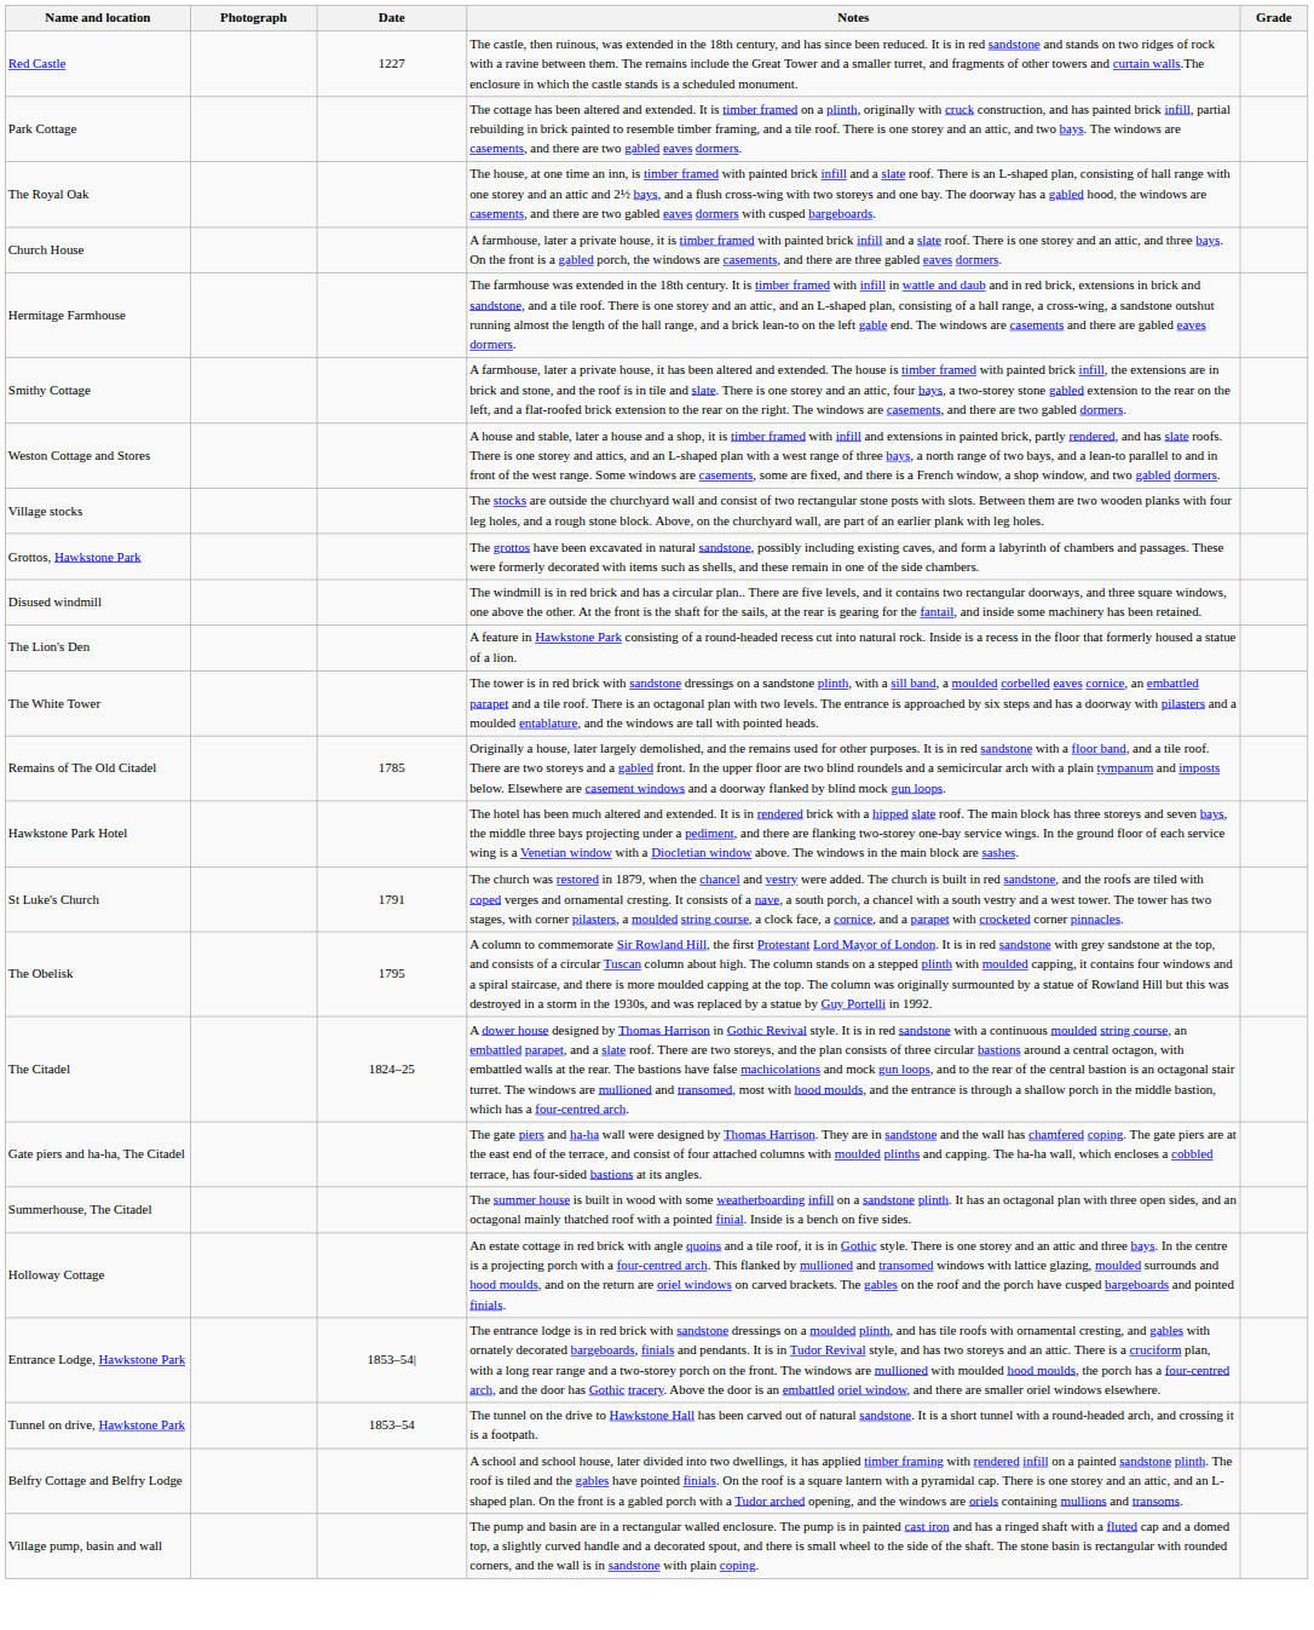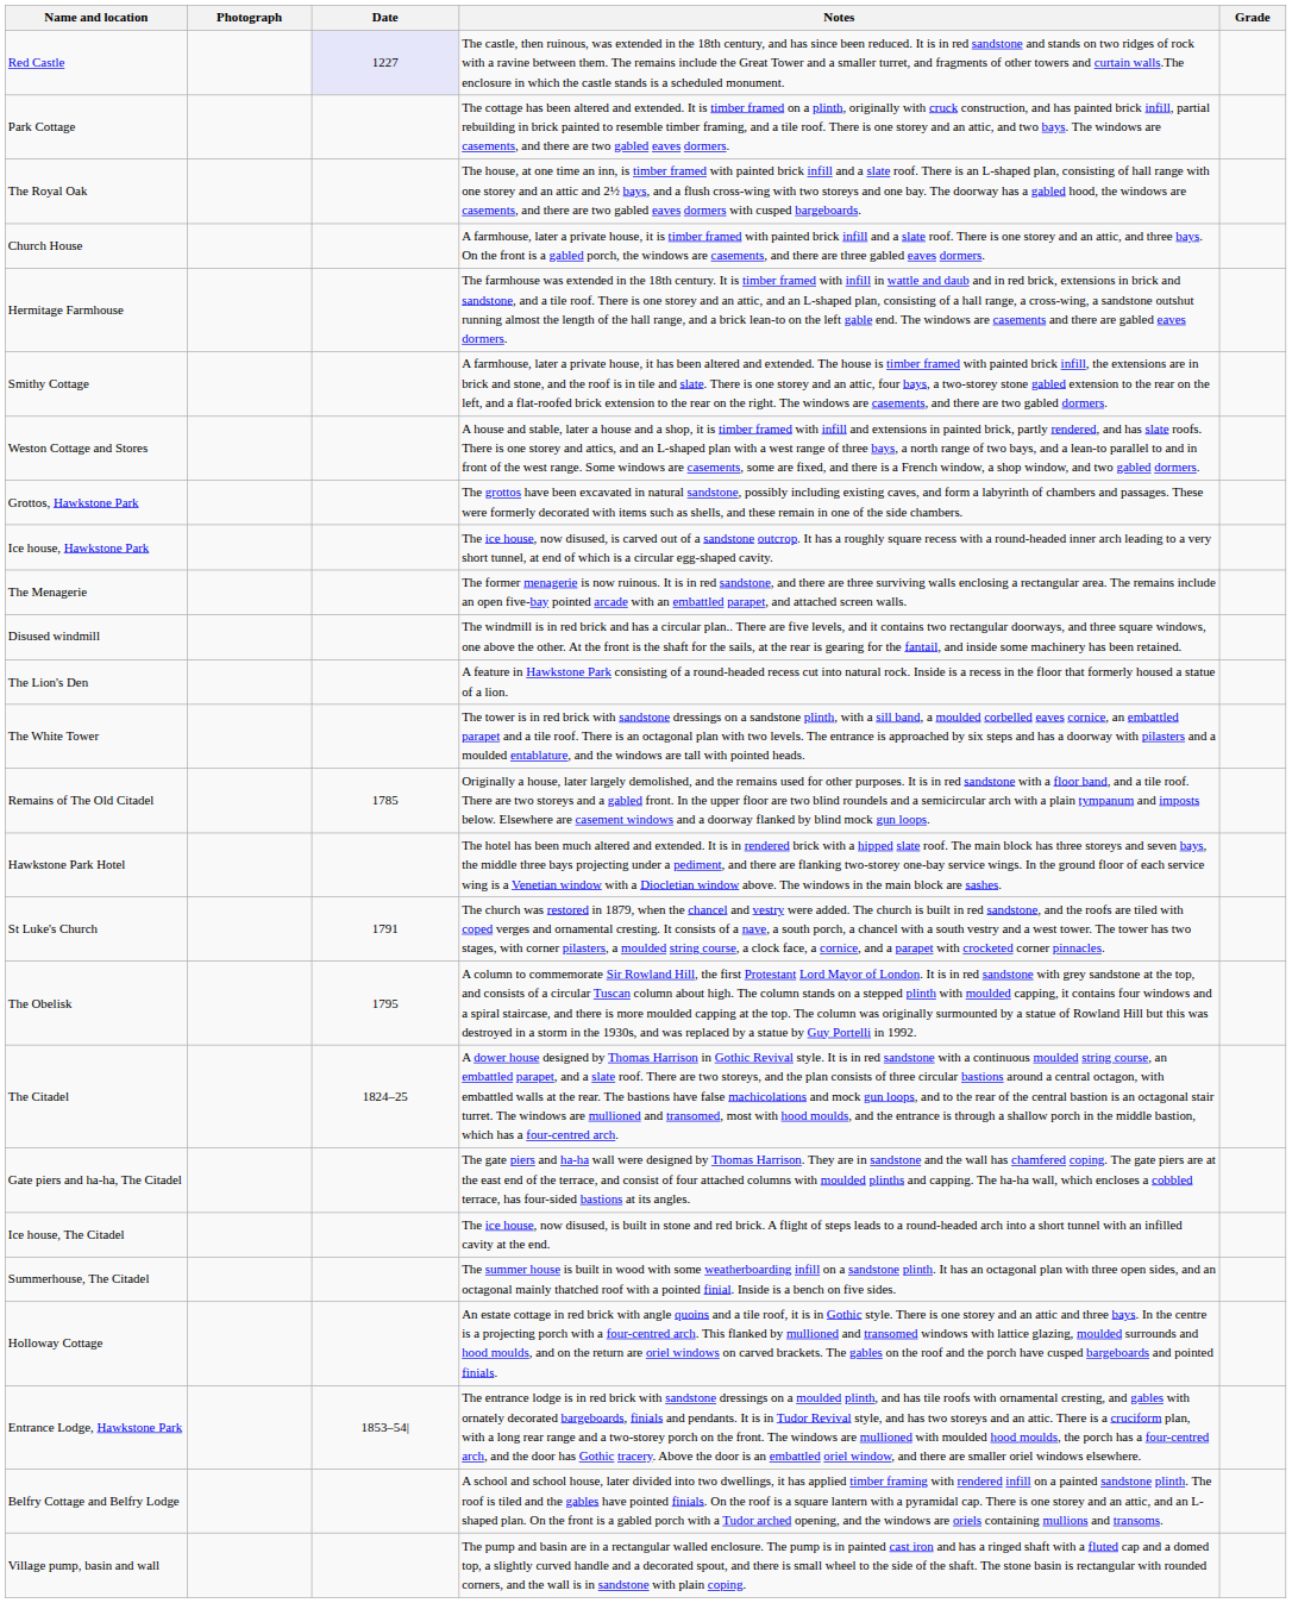 <table class="wikitable sortable plainrowheaders" style="width:100%; border:0; text-align:left; line-height:150%;">
 <tr>
 <th scope="col"  style="width:150px">Name and location</th>
 <th scope="col"  style="width:100px" class="unsortable">Photograph</th>
 <th scope="col"  style="width:120px">Date</th>
 <th scope="col"  style="width:650px" class="unsortable">Notes</th>
 <th scope="col"  style="width:50px">Grade</th>
 </tr>
 <tr>
 <td><a href='#'>Red Castle</a><br><small></small></td>
 <td></td>
-<td align="center">1227</td>
+<td align="center" style="background: lavender;">1227</td>
 <td>The castle, then ruinous, was extended in the 18th century, and has since been reduced.  It is in red <a href='#'>sandstone</a> and stands on two ridges of rock with a ravine between them.  The remains include the Great Tower and a smaller turret, and fragments of other towers and <a href='#'>curtain walls</a>.The enclosure in which the castle stands is a scheduled monument.</td>
 <td align="center" ></td>
 </tr>
 <tr>
 <td>Park Cottage<br><small></small></td>
 <td></td>
 <td align="center"></td>
 <td>The cottage has been altered and extended.  It is <a href='#'>timber framed</a> on a <a href='#'>plinth</a>, originally with <a href='#'>cruck</a> construction, and has painted brick <a href='#'>infill</a>, partial rebuilding in brick painted to resemble timber framing, and a tile roof.  There is one storey and an attic, and two <a href='#'>bays</a>.  The windows are <a href='#'>casements</a>, and there are two <a href='#'>gabled</a> <a href='#'>eaves</a> <a href='#'>dormers</a>.</td>
 <td align="center" ></td>
 </tr>
 <tr>
 <td>The Royal Oak<br><small></small></td>
 <td></td>
 <td align="center"></td>
 <td>The house, at one time an inn, is <a href='#'>timber framed</a> with painted brick <a href='#'>infill</a> and a <a href='#'>slate</a> roof.  There is an L-shaped plan, consisting of hall range with one storey and an attic and 2½ <a href='#'>bays</a>, and a flush cross-wing with two storeys and one bay.  The doorway has a <a href='#'>gabled</a> hood, the windows are <a href='#'>casements</a>, and there are two gabled <a href='#'>eaves</a> <a href='#'>dormers</a> with cusped <a href='#'>bargeboards</a>.</td>
 <td align="center" ></td>
 </tr>
 <tr>
 <td>Church House<br><small></small></td>
 <td></td>
 <td align="center"></td>
 <td>A farmhouse, later a private house, it is <a href='#'>timber framed</a> with painted brick <a href='#'>infill</a> and a <a href='#'>slate</a> roof.  There is one storey and an attic, and three <a href='#'>bays</a>.  On the front is a <a href='#'>gabled</a> porch, the windows are <a href='#'>casements</a>, and there are three gabled <a href='#'>eaves</a> <a href='#'>dormers</a>.</td>
 <td align="center" ></td>
 </tr>
 <tr>
 <td>Hermitage Farmhouse<br><small></small></td>
 <td></td>
 <td align="center"></td>
 <td>The farmhouse was extended in the 18th century.  It is <a href='#'>timber framed</a> with <a href='#'>infill</a> in <a href='#'>wattle and daub</a> and in red brick, extensions in brick and <a href='#'>sandstone</a>, and a tile roof.  There is one storey and an attic, and an L-shaped plan, consisting of a hall range, a cross-wing, a sandstone outshut running almost the length of the hall range, and a brick lean-to on the left <a href='#'>gable</a> end.  The windows are <a href='#'>casements</a> and there are gabled <a href='#'>eaves</a> <a href='#'>dormers</a>.</td>
 <td align="center" ></td>
 </tr>
 <tr>
 <td>Smithy Cottage<br><small></small></td>
 <td></td>
 <td align="center"></td>
 <td>A farmhouse, later a private house, it has been altered and extended.  The house is <a href='#'>timber framed</a> with painted brick <a href='#'>infill</a>, the extensions are in brick and stone, and the roof is in tile and <a href='#'>slate</a>.  There is one storey and an attic, four <a href='#'>bays</a>, a two-storey stone <a href='#'>gabled</a> extension to the rear on the left, and a flat-roofed brick extension to the rear on the right.  The windows are <a href='#'>casements</a>, and there are two gabled <a href='#'>dormers</a>.</td>
 <td align="center" ></td>
 </tr>
 <tr>
 <td>Weston Cottage and Stores<br><small></small></td>
 <td></td>
 <td align="center"></td>
 <td>A house and stable, later a house and a shop, it is <a href='#'>timber framed</a> with <a href='#'>infill</a> and extensions in painted brick, partly <a href='#'>rendered</a>, and has <a href='#'>slate</a> roofs.  There is one storey and attics, and an L-shaped plan with a west range of three <a href='#'>bays</a>, a north range of two bays, and a lean-to parallel to and in front of the west range.  Some windows are <a href='#'>casements</a>, some are fixed, and there is a French window, a shop window, and two <a href='#'>gabled</a> <a href='#'>dormers</a>.</td>
 <td align="center" ></td>
 </tr>
 <tr>
-<td>Village stocks<br><small></small></td>
-<td></td>
-<td align="center"></td>
-<td>The <a href='#'>stocks</a> are outside the churchyard wall and consist of two rectangular stone posts with slots.  Between them are two wooden planks with four leg holes, and a rough stone block.  Above, on the churchyard wall, are part of an earlier plank with leg holes.</td>
-<td align="center" ></td>
-</tr>
-<tr>
 <td>Grottos, <a href='#'>Hawkstone Park</a><br><small></small></td>
 <td></td>
 <td align="center"></td>
 <td>The <a href='#'>grottos</a> have been excavated in natural <a href='#'>sandstone</a>, possibly including existing caves, and form a labyrinth of chambers and passages.  These were formerly decorated with items such as shells, and these remain in one of the side chambers.</td>
+<td align="center" ></td>
+</tr>
+<tr>
+<td>Ice house, <a href='#'>Hawkstone Park</a><br><small></small></td>
+<td></td>
+<td align="center"></td>
+<td>The <a href='#'>ice house</a>, now disused, is carved out of a <a href='#'>sandstone</a> <a href='#'>outcrop</a>.  It has a roughly square recess with a round-headed inner arch leading to a very short tunnel, at end of which is a circular egg-shaped cavity.</td>
+<td align="center" ></td>
+</tr>
+<tr>
+<td>The Menagerie<br><small></small></td>
+<td></td>
+<td align="center"></td>
+<td>The former <a href='#'>menagerie</a> is now ruinous.  It is in red <a href='#'>sandstone</a>, and there are three surviving walls enclosing a rectangular area.  The remains include an open five-<a href='#'>bay</a> pointed <a href='#'>arcade</a> with an <a href='#'>embattled</a> <a href='#'>parapet</a>, and attached screen walls.</td>
 <td align="center" ></td>
 </tr>
 <tr>
 <td>Disused windmill<br><small></small></td>
 <td></td>
 <td align="center"></td>
 <td>The windmill is in red brick and has a circular plan.. There are five levels, and it contains two rectangular doorways, and three square windows, one above the other.  At the front is the shaft for the sails, at the rear is gearing for the <a href='#'>fantail</a>, and inside some machinery has been retained.</td>
 <td align="center" ></td>
 </tr>
 <tr>
 <td>The Lion's Den<br><small></small></td>
 <td></td>
 <td align="center"></td>
 <td>A feature in  <a href='#'>Hawkstone Park</a> consisting of a round-headed recess cut into natural rock.  Inside is a recess in the floor that formerly housed a statue of a lion.</td>
 <td align="center" ></td>
 </tr>
 <tr>
 <td>The White Tower<br><small></small></td>
 <td></td>
 <td align="center"></td>
 <td>The tower is in red brick with <a href='#'>sandstone</a> dressings on a sandstone <a href='#'>plinth</a>, with a <a href='#'>sill band</a>, a <a href='#'>moulded</a> <a href='#'>corbelled</a> <a href='#'>eaves</a> <a href='#'>cornice</a>, an <a href='#'>embattled</a> <a href='#'>parapet</a> and a tile roof.  There is an octagonal plan with two levels.  The entrance is approached by six steps and has a doorway with <a href='#'>pilasters</a> and a moulded <a href='#'>entablature</a>, and the windows are tall with pointed heads.</td>
 <td align="center" ></td>
 </tr>
 <tr>
 <td>Remains of The Old Citadel<br><small></small></td>
 <td></td>
 <td align="center">1785</td>
 <td>Originally a house, later largely demolished, and the remains used for other purposes.  It is in red <a href='#'>sandstone</a> with a <a href='#'>floor band</a>, and a tile roof.  There are two storeys and a <a href='#'>gabled</a> front.  In the upper floor are two blind roundels and a semicircular arch with a plain <a href='#'>tympanum</a> and <a href='#'>imposts</a> below.  Elsewhere are <a href='#'>casement windows</a> and a doorway flanked by blind mock <a href='#'>gun loops</a>.</td>
 <td align="center" ></td>
 </tr>
 <tr>
 <td>Hawkstone Park Hotel<br><small></small></td>
 <td></td>
 <td align="center"></td>
 <td>The hotel has been much altered and extended.  It is in <a href='#'>rendered</a> brick with a <a href='#'>hipped</a> <a href='#'>slate</a> roof.  The main block has three storeys and seven <a href='#'>bays</a>, the middle three bays projecting under a <a href='#'>pediment</a>, and there are flanking two-storey one-bay service wings.  In the ground floor of each service wing is a <a href='#'>Venetian window</a> with a <a href='#'>Diocletian window</a> above.  The windows in the main block are <a href='#'>sashes</a>.</td>
 <td align="center" ></td>
 </tr>
 <tr>
 <td>St Luke's Church<br><small></small></td>
 <td></td>
 <td align="center">1791</td>
 <td>The church was <a href='#'>restored</a> in 1879, when the <a href='#'>chancel</a> and <a href='#'>vestry</a> were added.  The church is built in red <a href='#'>sandstone</a>, and the roofs are tiled with <a href='#'>coped</a> verges and ornamental cresting.  It consists of a <a href='#'>nave</a>, a south porch, a chancel with a south vestry and a west tower.  The tower has two stages, with corner <a href='#'>pilasters</a>, a <a href='#'>moulded</a> <a href='#'>string course</a>, a clock face, a <a href='#'>cornice</a>, and a <a href='#'>parapet</a> with <a href='#'>crocketed</a> corner <a href='#'>pinnacles</a>.</td>
 <td align="center" ></td>
 </tr>
 <tr>
 <td>The Obelisk<br><small></small></td>
 <td></td>
 <td align="center">1795</td>
 <td>A column to commemorate <a href='#'>Sir Rowland Hill</a>, the first <a href='#'>Protestant</a> <a href='#'>Lord Mayor of London</a>.  It is in red <a href='#'>sandstone</a> with grey sandstone at the top, and consists of a circular <a href='#'>Tuscan</a> column about  high.  The column stands on a stepped <a href='#'>plinth</a> with <a href='#'>moulded</a> capping, it contains four windows and a spiral staircase, and there is more moulded capping at the top.  The column was originally surmounted by a statue of Rowland Hill but this was destroyed in a storm in the 1930s, and was replaced by a statue by <a href='#'>Guy Portelli</a> in 1992.</td>
 <td align="center" ></td>
 </tr>
 <tr>
 <td>The Citadel<br><small></small></td>
 <td></td>
 <td align="center">1824–25</td>
 <td>A <a href='#'>dower house</a> designed by <a href='#'>Thomas Harrison</a> in <a href='#'>Gothic Revival</a> style.  It is in red <a href='#'>sandstone</a> with a continuous <a href='#'>moulded</a> <a href='#'>string course</a>, an <a href='#'>embattled</a> <a href='#'>parapet</a>, and a <a href='#'>slate</a> roof.  There are two storeys, and the plan consists of three circular <a href='#'>bastions</a> around a central octagon, with embattled walls at the rear.  The bastions have false <a href='#'>machicolations</a> and mock <a href='#'>gun loops</a>, and to the rear of the central bastion is an octagonal stair turret.  The windows are <a href='#'>mullioned</a> and <a href='#'>transomed</a>, most with <a href='#'>hood moulds</a>, and the entrance is through a shallow porch in the middle bastion, which has a <a href='#'>four-centred arch</a>.</td>
 <td align="center" ></td>
 </tr>
 <tr>
 <td>Gate piers and ha-ha, The Citadel<br><small></small></td>
 <td></td>
 <td align="center"></td>
 <td>The gate <a href='#'>piers</a> and <a href='#'>ha-ha</a> wall were designed by <a href='#'>Thomas Harrison</a>.  They are in <a href='#'>sandstone</a> and the wall has <a href='#'>chamfered</a> <a href='#'>coping</a>.  The gate piers are at the east end of the terrace, and consist of four attached columns with <a href='#'>moulded</a> <a href='#'>plinths</a> and capping.  The ha-ha wall, which encloses a <a href='#'>cobbled</a> terrace, has four-sided <a href='#'>bastions</a> at its angles.</td>
 <td align="center" ></td>
 </tr>
 <tr>
+<td>Ice house, The Citadel<br><small></small></td>
+<td></td>
+<td align="center"></td>
+<td>The <a href='#'>ice house</a>, now disused, is built in stone and red brick.  A flight of steps leads to a round-headed arch into a short tunnel with an infilled cavity at the end.</td>
+<td align="center" ></td>
+</tr>
+<tr>
 <td>Summerhouse, The Citadel<br><small></small></td>
 <td></td>
 <td align="center"></td>
 <td>The <a href='#'>summer house</a> is built in wood with some <a href='#'>weatherboarding</a> <a href='#'>infill</a> on a <a href='#'>sandstone</a> <a href='#'>plinth</a>.  It has an octagonal plan with three open sides, and an octagonal mainly thatched roof with a pointed <a href='#'>finial</a>.  Inside is a bench on five sides.</td>
 <td align="center" ></td>
 </tr>
 <tr>
 <td>Holloway Cottage<br><small></small></td>
 <td></td>
 <td align="center"></td>
 <td>An estate cottage in red brick with angle <a href='#'>quoins</a> and a tile roof, it is in <a href='#'>Gothic</a> style.  There is one storey and an attic and three <a href='#'>bays</a>.  In the centre is a projecting porch with a <a href='#'>four-centred arch</a>.  This flanked by <a href='#'>mullioned</a> and <a href='#'>transomed</a> windows with lattice glazing, <a href='#'>moulded</a> surrounds and <a href='#'>hood moulds</a>, and on the return are <a href='#'>oriel windows</a> on carved brackets.  The <a href='#'>gables</a> on the roof and the porch have cusped <a href='#'>bargeboards</a> and pointed <a href='#'>finials</a>.</td>
 <td align="center" ></td>
 </tr>
 <tr>
 <td>Entrance Lodge, <a href='#'>Hawkstone Park</a><br><small></small></td>
 <td></td>
 <td align="center">1853–54|</td>
 <td>The entrance lodge is in red brick with <a href='#'>sandstone</a> dressings on a <a href='#'>moulded</a> <a href='#'>plinth</a>, and has tile roofs with ornamental cresting, and <a href='#'>gables</a> with ornately decorated <a href='#'>bargeboards</a>, <a href='#'>finials</a> and pendants.  It is in <a href='#'>Tudor Revival</a> style, and has two storeys and an attic.  There is a <a href='#'>cruciform</a> plan, with a long rear range and a two-storey porch on the front.  The windows are <a href='#'>mullioned</a> with moulded <a href='#'>hood moulds</a>, the porch has a <a href='#'>four-centred arch</a>, and the door has <a href='#'>Gothic</a> <a href='#'>tracery</a>.  Above the door is an <a href='#'>embattled</a> <a href='#'>oriel window</a>, and there are smaller oriel windows elsewhere.</td>
 <td align="center" ></td>
 </tr>
 <tr>
-<td>Tunnel on drive, <a href='#'>Hawkstone Park</a><br><small></small></td>
-<td></td>
-<td align="center">1853–54</td>
-<td>The tunnel on the drive to <a href='#'>Hawkstone Hall</a> has been carved out of natural <a href='#'>sandstone</a>.  It is a short tunnel with a round-headed arch, and crossing it is a footpath.</td>
-<td align="center" ></td>
-</tr>
-<tr>
 <td>Belfry Cottage and Belfry Lodge<br><small></small></td>
 <td></td>
 <td align="center"></td>
 <td>A school and school house, later divided into two dwellings, it has applied <a href='#'>timber framing</a> with <a href='#'>rendered</a> <a href='#'>infill</a> on a painted <a href='#'>sandstone</a> <a href='#'>plinth</a>.  The roof is tiled and the <a href='#'>gables</a> have pointed <a href='#'>finials</a>.  On the roof is a square lantern with a pyramidal cap.  There is one storey and an attic, and an L-shaped plan.  On the front is a gabled porch with a <a href='#'>Tudor arched</a> opening, and the windows are <a href='#'>oriels</a> containing <a href='#'>mullions</a> and <a href='#'>transoms</a>.</td>
 <td align="center" ></td>
 </tr>
 <tr>
 <td>Village pump, basin and wall<br><small></small></td>
 <td></td>
 <td align="center"></td>
 <td>The pump and basin are in a rectangular walled enclosure.  The pump is in painted <a href='#'>cast iron</a> and has a ringed shaft with a <a href='#'>fluted</a> cap and a domed top, a slightly curved handle and a decorated spout, and there is small wheel to the side of the shaft.  The stone basin is rectangular with rounded corners, and the wall is in <a href='#'>sandstone</a> with plain <a href='#'>coping</a>.</td>
 <td align="center" ></td>
 </tr>
 <tr>
 </tr>
 </table>
